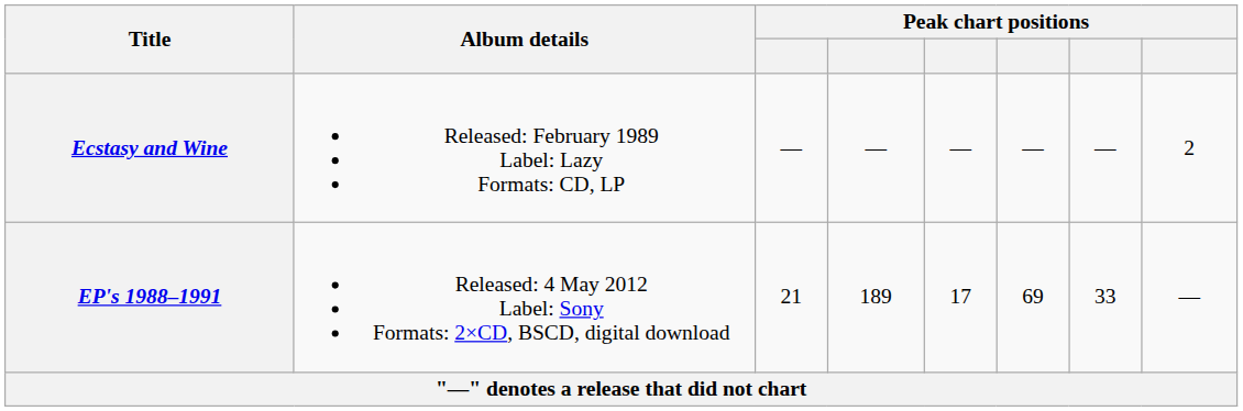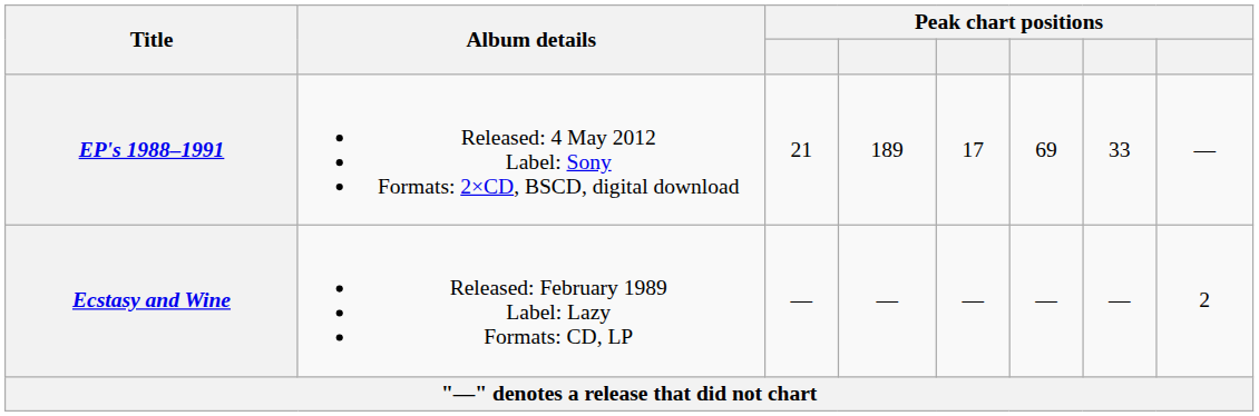 <table class="wikitable plainrowheaders" style="text-align:center">
 <tr>
 <th scope="col" rowspan="2" style="width:13em">Title</th>
 <th scole="col" rowspan="2" style="width:21em">Album details</th>
 <th scope="col" colspan="6" style="width:22em">Peak chart positions</th>
 </tr>
 <tr>
 <th scope="col"><br></th>
 <th scope="col"><br></th>
 <th scope="col"><br></th>
 <th scope="col"><br></th>
 <th scope="col"><br></th>
 <th scope="col" style="width:4em"><br></th>
 </tr>
 <tr>
+<th scope="row"><em><a href='#'>EP's 1988–1991</a></em></th>
+<td><br><ul><li>Released: 4 May 2012 </li><li>Label: <a href='#'>Sony</a> </li><li>Formats: <a href='#'>2×CD</a>, BSCD, digital download</li></ul></td>
+<td>21</td>
+<td>189</td>
+<td>17</td>
+<td>69</td>
+<td>33</td>
+<td>—</td>
+</tr>
+<tr>
 <th scope="row"><em><a href='#'>Ecstasy and Wine</a></em></th>
 <td><br><ul><li>Released: February 1989 </li><li>Label: Lazy </li><li>Formats: CD, LP</li></ul></td>
 <td>—</td>
 <td>—</td>
 <td>—</td>
 <td>—</td>
 <td>—</td>
 <td>2</td>
 </tr>
 <tr>
-<th scope="row"><em><a href='#'>EP's 1988–1991</a></em></th>
-<td><br><ul><li>Released: 4 May 2012 </li><li>Label: <a href='#'>Sony</a> </li><li>Formats: <a href='#'>2×CD</a>, BSCD, digital download</li></ul></td>
-<td>21</td>
-<td>189</td>
-<td>17</td>
-<td>69</td>
-<td>33</td>
-<td>—</td>
-</tr>
-<tr>
 <th scope="row" colspan="8"  style="text-align:center">"—" denotes a release that did not chart</th>
 </tr>
 </table>
